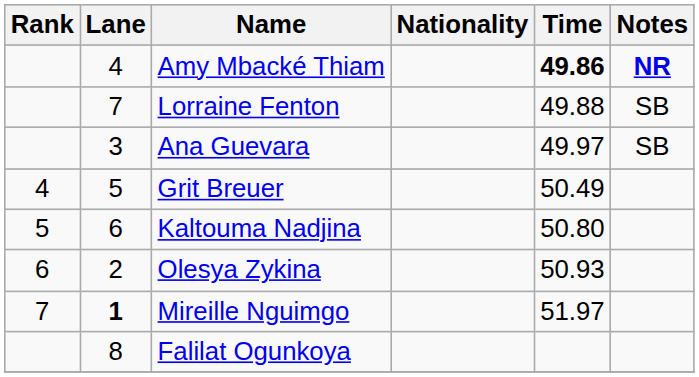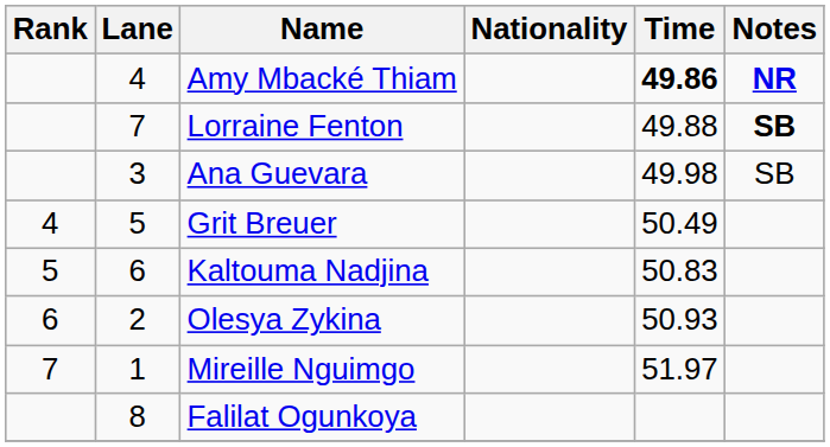 <table class="wikitable sortable" style="text-align:center">
 <tr>
 <th>Rank</th>
 <th>Lane</th>
 <th>Name</th>
 <th>Nationality</th>
 <th>Time</th>
 <th>Notes</th>
 </tr>
 <tr>
 <td></td>
 <td>4</td>
 <td align=left><a href='#'>Amy Mbacké Thiam</a></td>
 <td align=left></td>
 <td><strong>49.86</strong></td>
 <td><strong><a href='#'>NR</a></strong></td>
 </tr>
 <tr>
 <td></td>
 <td>7</td>
 <td align=left><a href='#'>Lorraine Fenton</a></td>
 <td align=left></td>
 <td>49.88</td>
-<td>SB</td>
+<td><strong>SB</strong></td>
 </tr>
 <tr>
 <td></td>
 <td>3</td>
 <td align=left><a href='#'>Ana Guevara</a></td>
 <td align=left></td>
-<td>49.97</td>
+<td>49.98</td>
 <td>SB</td>
 </tr>
 <tr>
 <td>4</td>
 <td>5</td>
 <td align=left><a href='#'>Grit Breuer</a></td>
 <td align=left></td>
 <td>50.49</td>
 <td></td>
 </tr>
 <tr>
 <td>5</td>
 <td>6</td>
 <td align=left><a href='#'>Kaltouma Nadjina</a></td>
 <td align=left></td>
-<td>50.80</td>
+<td>50.83</td>
 <td></td>
 </tr>
 <tr>
 <td>6</td>
 <td>2</td>
 <td align=left><a href='#'>Olesya Zykina</a></td>
 <td align=left></td>
 <td>50.93</td>
 <td></td>
 </tr>
 <tr>
 <td>7</td>
-<td><strong>1</strong></td>
+<td>1</td>
 <td align=left><a href='#'>Mireille Nguimgo</a></td>
 <td align=left></td>
 <td>51.97</td>
 <td></td>
 </tr>
 <tr>
 <td></td>
 <td>8</td>
 <td align=left><a href='#'>Falilat Ogunkoya</a></td>
 <td align=left></td>
 <td></td>
 <td></td>
 </tr>
 <tr>
 </tr>
 </table>
